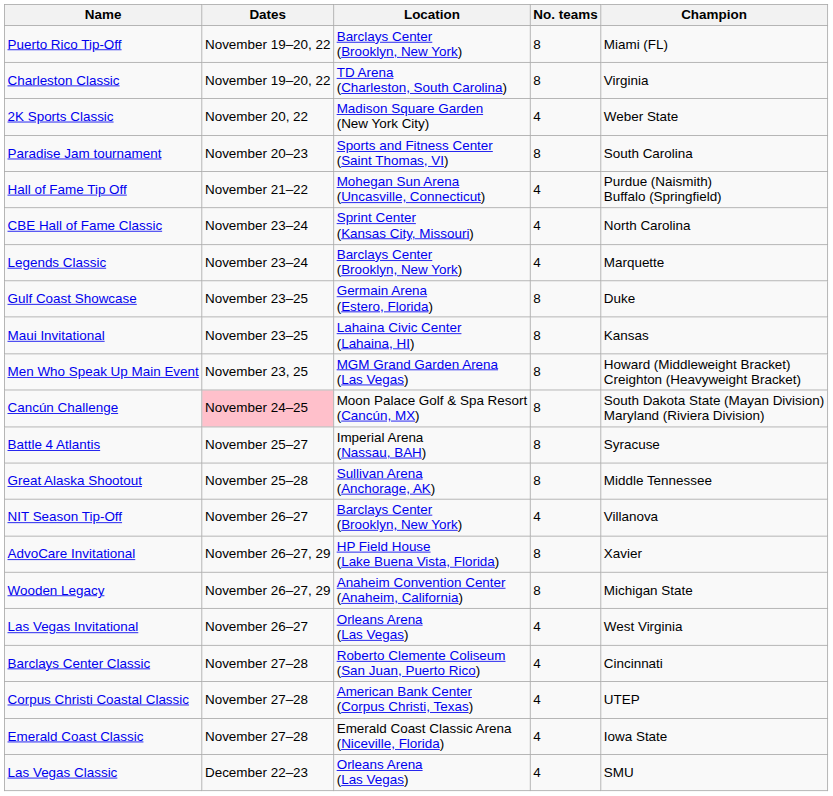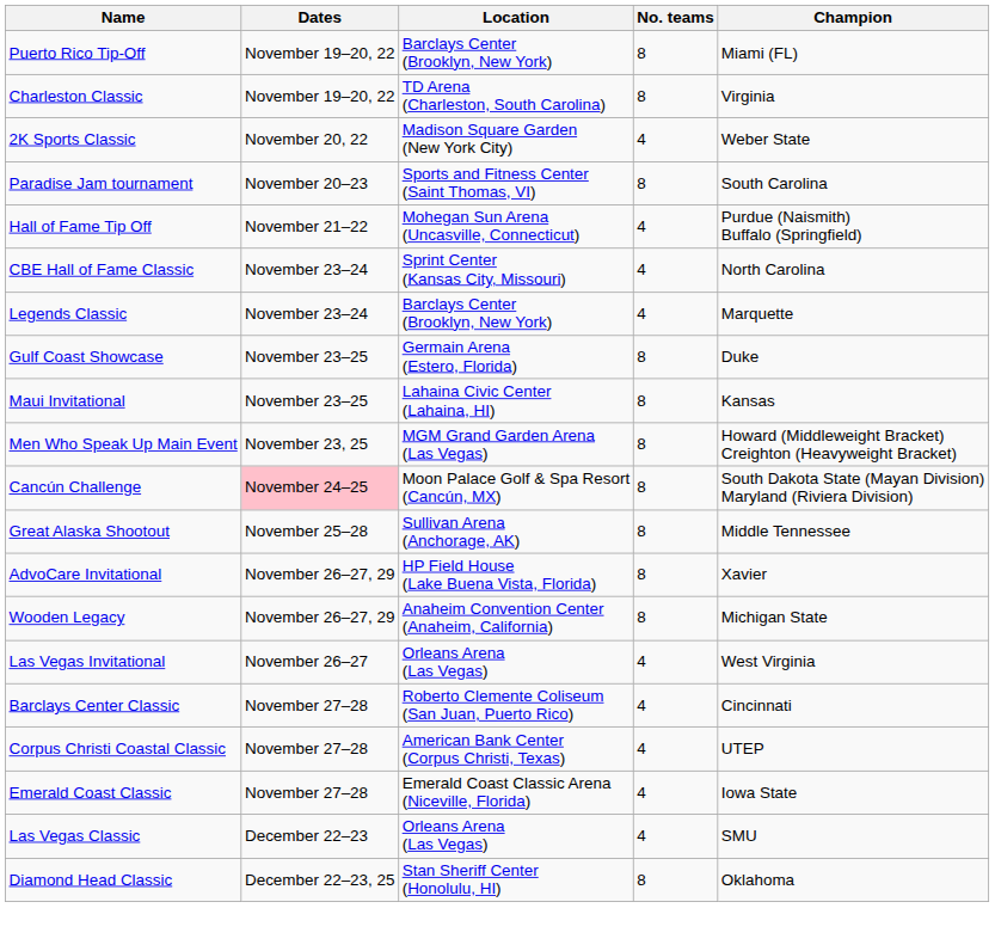 <table class="wikitable">
 <tr>
 <th>Name</th>
 <th>Dates</th>
 <th>Location</th>
 <th>No. teams</th>
 <th>Champion</th>
 </tr>
 <tr>
 <td><a href='#'>Puerto Rico Tip-Off</a></td>
 <td>November 19–20, 22</td>
 <td><a href='#'>Barclays Center</a> <br> (<a href='#'>Brooklyn, New York</a>)</td>
 <td>8</td>
 <td>Miami (FL)</td>
 </tr>
 <tr>
 <td><a href='#'>Charleston Classic</a></td>
 <td>November 19–20, 22</td>
 <td><a href='#'>TD Arena</a> <br> (<a href='#'>Charleston, South Carolina</a>)</td>
 <td>8</td>
 <td>Virginia</td>
 </tr>
 <tr>
 <td><a href='#'>2K Sports Classic</a></td>
 <td>November 20, 22</td>
 <td><a href='#'>Madison Square Garden</a> <br> (New York City)</td>
 <td>4</td>
 <td>Weber State</td>
 </tr>
 <tr>
 <td><a href='#'>Paradise Jam tournament</a></td>
 <td>November 20–23</td>
 <td><a href='#'>Sports and Fitness Center</a> <br> (<a href='#'>Saint Thomas, VI</a>)</td>
 <td>8</td>
 <td>South Carolina</td>
 </tr>
 <tr>
 <td><a href='#'>Hall of Fame Tip Off</a></td>
 <td>November 21–22</td>
 <td><a href='#'>Mohegan Sun Arena</a> <br> (<a href='#'>Uncasville, Connecticut</a>)</td>
 <td>4</td>
 <td>Purdue (Naismith)<br>Buffalo (Springfield)</td>
 </tr>
 <tr>
 <td><a href='#'>CBE Hall of Fame Classic</a></td>
 <td>November 23–24</td>
 <td><a href='#'>Sprint Center</a> <br> (<a href='#'>Kansas City, Missouri</a>)</td>
 <td>4</td>
 <td>North Carolina</td>
 </tr>
 <tr>
 <td><a href='#'>Legends Classic</a></td>
 <td>November 23–24</td>
 <td><a href='#'>Barclays Center</a> <br> (<a href='#'>Brooklyn, New York</a>)</td>
 <td>4</td>
 <td>Marquette</td>
 </tr>
 <tr>
 <td><a href='#'>Gulf Coast Showcase</a></td>
 <td>November 23–25</td>
 <td><a href='#'>Germain Arena</a> <br> (<a href='#'>Estero, Florida</a>)</td>
 <td>8</td>
 <td>Duke</td>
 </tr>
 <tr>
 <td><a href='#'>Maui Invitational</a></td>
 <td>November 23–25</td>
 <td><a href='#'>Lahaina Civic Center</a> <br> (<a href='#'>Lahaina, HI</a>)</td>
 <td>8</td>
 <td>Kansas</td>
 </tr>
 <tr>
 <td><a href='#'>Men Who Speak Up Main Event</a></td>
 <td>November 23, 25</td>
 <td><a href='#'>MGM Grand Garden Arena</a> <br> (<a href='#'>Las Vegas</a>)</td>
 <td>8</td>
 <td>Howard (Middleweight Bracket)<br>Creighton (Heavyweight Bracket)</td>
 </tr>
 <tr>
 <td><a href='#'>Cancún Challenge</a></td>
 <td style="background: pink;">November 24–25</td>
 <td>Moon Palace Golf & Spa Resort <br> (<a href='#'>Cancún, MX</a>)</td>
 <td>8</td>
 <td>South Dakota State (Mayan Division)<br>Maryland (Riviera Division)</td>
 </tr>
 <tr>
-<td><a href='#'>Battle 4 Atlantis</a></td>
-<td>November 25–27</td>
-<td>Imperial Arena <br> (<a href='#'>Nassau, BAH</a>)</td>
-<td>8</td>
-<td>Syracuse</td>
-</tr>
-<tr>
 <td><a href='#'>Great Alaska Shootout</a></td>
 <td>November 25–28</td>
 <td><a href='#'>Sullivan Arena</a> <br> (<a href='#'>Anchorage, AK</a>)</td>
 <td>8</td>
 <td>Middle Tennessee</td>
-</tr>
-<tr>
-<td><a href='#'>NIT Season Tip-Off</a></td>
-<td>November 26–27</td>
-<td><a href='#'>Barclays Center</a> <br> (<a href='#'>Brooklyn, New York</a>)</td>
-<td>4</td>
-<td>Villanova</td>
 </tr>
 <tr>
 <td><a href='#'>AdvoCare Invitational</a></td>
 <td>November 26–27, 29</td>
 <td><a href='#'>HP Field House</a> <br> (<a href='#'>Lake Buena Vista, Florida</a>)</td>
 <td>8</td>
 <td>Xavier</td>
 </tr>
 <tr>
 <td><a href='#'>Wooden Legacy</a></td>
 <td>November 26–27, 29</td>
 <td><a href='#'>Anaheim Convention Center</a> <br> (<a href='#'>Anaheim, California</a>)</td>
 <td>8</td>
 <td>Michigan State</td>
 </tr>
 <tr>
 <td><a href='#'>Las Vegas Invitational</a></td>
 <td>November 26–27</td>
 <td><a href='#'>Orleans Arena</a> <br> (<a href='#'>Las Vegas</a>)</td>
 <td>4</td>
 <td>West Virginia</td>
 </tr>
 <tr>
 <td><a href='#'>Barclays Center Classic</a></td>
 <td>November 27–28</td>
 <td><a href='#'>Roberto Clemente Coliseum</a> <br> (<a href='#'>San Juan, Puerto Rico</a>)</td>
 <td>4</td>
 <td>Cincinnati</td>
 </tr>
 <tr>
 <td><a href='#'>Corpus Christi Coastal Classic</a></td>
 <td>November 27–28</td>
 <td><a href='#'>American Bank Center</a> <br> (<a href='#'>Corpus Christi, Texas</a>)</td>
 <td>4</td>
 <td>UTEP</td>
 </tr>
 <tr>
 <td><a href='#'>Emerald Coast Classic</a></td>
 <td>November 27–28</td>
 <td>Emerald Coast Classic Arena <br> (<a href='#'>Niceville, Florida</a>)</td>
 <td>4</td>
 <td>Iowa State</td>
 </tr>
 <tr>
 <td><a href='#'>Las Vegas Classic</a></td>
 <td>December 22–23</td>
 <td><a href='#'>Orleans Arena</a> <br> (<a href='#'>Las Vegas</a>)</td>
 <td>4</td>
 <td>SMU</td>
 </tr>
+<tr>
+<td><a href='#'>Diamond Head Classic</a></td>
+<td>December 22–23, 25</td>
+<td><a href='#'>Stan Sheriff Center</a> <br> (<a href='#'>Honolulu, HI</a>)</td>
+<td>8</td>
+<td>Oklahoma</td>
+</tr>
 </table>
